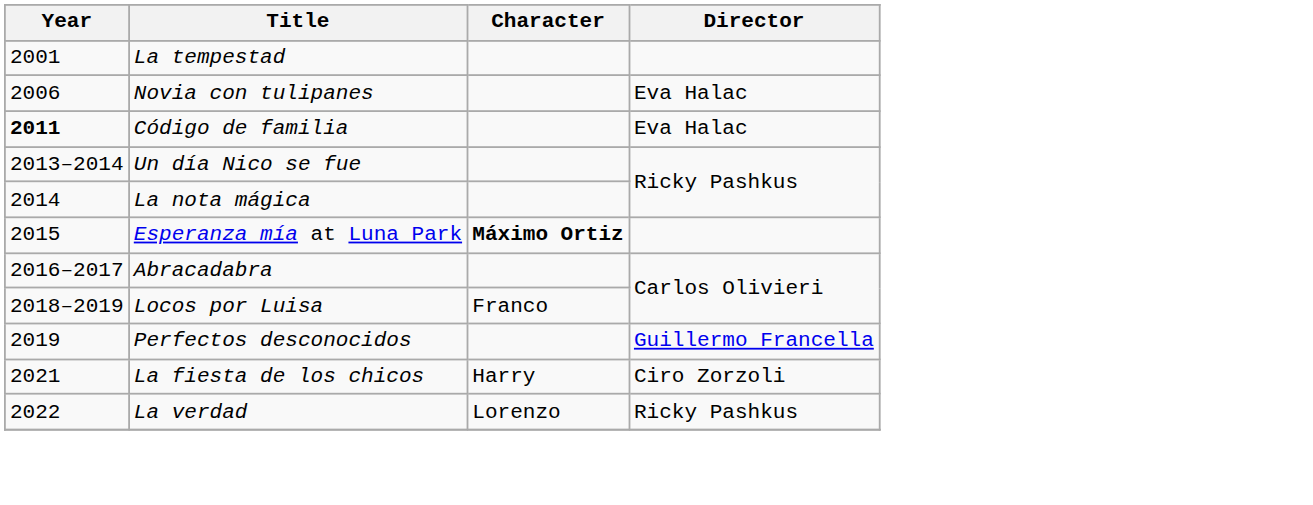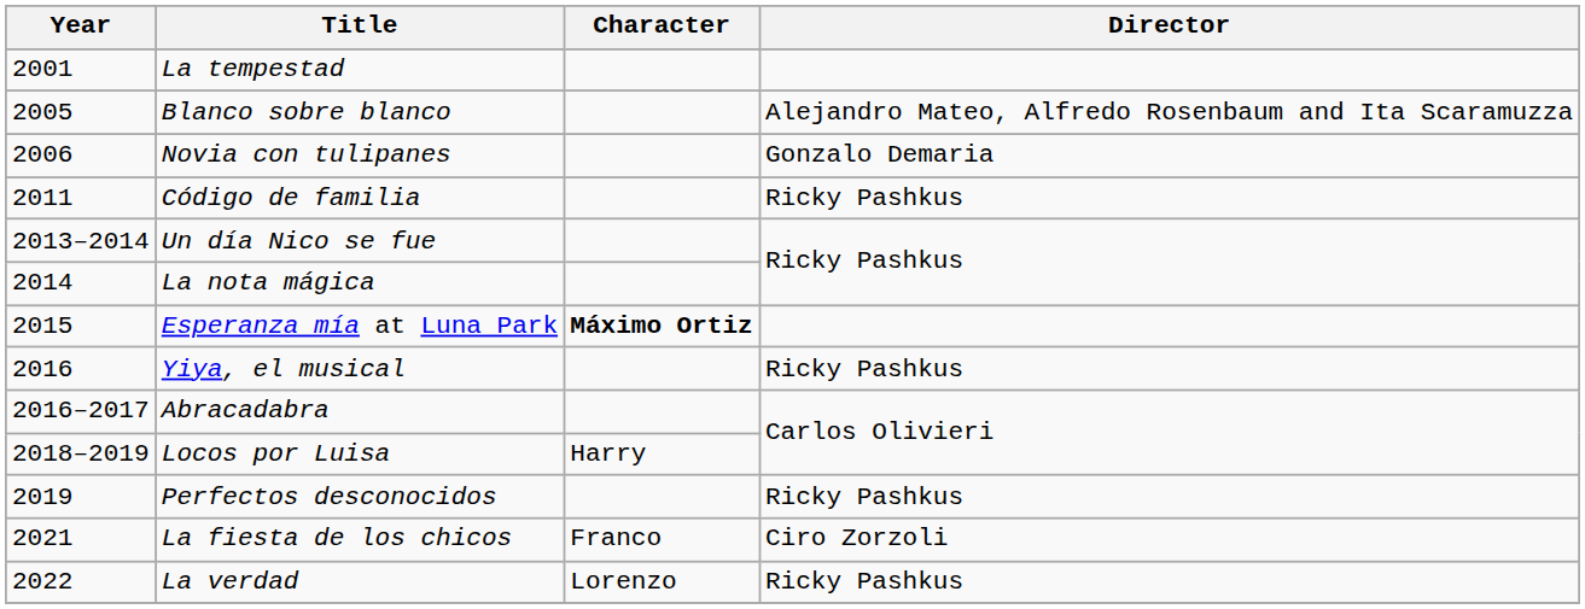 <table class="wikitable" style="font-size: 90%;">
 <tr>
 <th>Year</th>
 <th>Title</th>
 <th>Character</th>
 <th>Director</th>
 </tr>
 <tr>
 <td>2001</td>
 <td><em>La tempestad</em></td>
 <td></td>
 <td></td>
 </tr>
 <tr>
+<td>2005</td>
+<td><em>Blanco sobre blanco</em></td>
+<td></td>
+<td>Alejandro Mateo, Alfredo Rosenbaum and Ita Scaramuzza</td>
+</tr>
+<tr>
 <td>2006</td>
 <td><em>Novia con tulipanes</em></td>
 <td></td>
-<td>Eva Halac</td>
+<td>Gonzalo Demaria</td>
 </tr>
 <tr>
-<td><strong>2011</strong></td>
+<td>2011</td>
 <td><em>Código de familia</em></td>
 <td></td>
-<td>Eva Halac</td>
+<td>Ricky Pashkus</td>
 </tr>
 <tr>
 <td>2013–2014</td>
 <td><em>Un día Nico se fue</em></td>
 <td></td>
 <td rowspan="2">Ricky Pashkus</td>
 </tr>
 <tr>
 <td>2014</td>
 <td><em>La nota mágica</em></td>
 <td></td>
 </tr>
 <tr>
 <td>2015</td>
 <td><em><a href='#'>Esperanza mía</a></em> at <a href='#'>Luna Park</a></td>
 <td><strong>Máximo Ortiz</strong></td>
 <td></td>
 </tr>
 <tr>
+<td>2016</td>
+<td><em><a href='#'>Yiya</a>, el musical</em></td>
+<td></td>
+<td>Ricky Pashkus</td>
+</tr>
+<tr>
 <td>2016–2017</td>
 <td><em>Abracadabra</em></td>
 <td></td>
 <td rowspan="2">Carlos Olivieri</td>
 </tr>
 <tr>
 <td>2018–2019</td>
 <td><em>Locos por Luisa</em></td>
-<td>Franco</td>
+<td>Harry</td>
 </tr>
 <tr>
 <td>2019</td>
 <td><em>Perfectos desconocidos</em></td>
 <td></td>
-<td><a href='#'>Guillermo Francella</a></td>
+<td>Ricky Pashkus</td>
 </tr>
 <tr>
 <td>2021</td>
 <td><em>La fiesta de los chicos</em></td>
-<td>Harry</td>
+<td>Franco</td>
 <td>Ciro Zorzoli</td>
 </tr>
 <tr>
 <td>2022</td>
 <td><em>La verdad</em></td>
 <td>Lorenzo</td>
 <td>Ricky Pashkus</td>
 </tr>
 <tr>
 </tr>
 </table>
